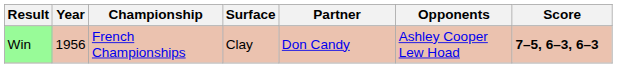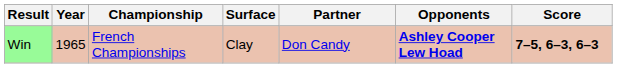 <table class="sortable wikitable">
 <tr>
 <th style="width:45px">Result</th>
 <th style="width:35px">Year</th>
 <th style="width:150px">Championship</th>
 <th style="width:50px">Surface</th>
 <th style="width:130px">Partner</th>
 <th style="width:130px">Opponents</th>
 <th style="width:110px" class="unsortable">Score</th>
 </tr>
 <tr style="background:#ebc2af;">
 <td style="background:#98fb98;">Win</td>
-<td>1956</td>
+<td>1965</td>
 <td><a href='#'>French Championships</a></td>
 <td>Clay</td>
 <td> <a href='#'>Don Candy</a></td>
-<td> <a href='#'>Ashley Cooper</a> <br>  <a href='#'>Lew Hoad</a></td>
+<td><strong> <a href='#'>Ashley Cooper</a> <br>  <a href='#'>Lew Hoad</a></strong></td>
 <td><strong>7–5, 6–3, 6–3</strong></td>
 </tr>
 </table>
